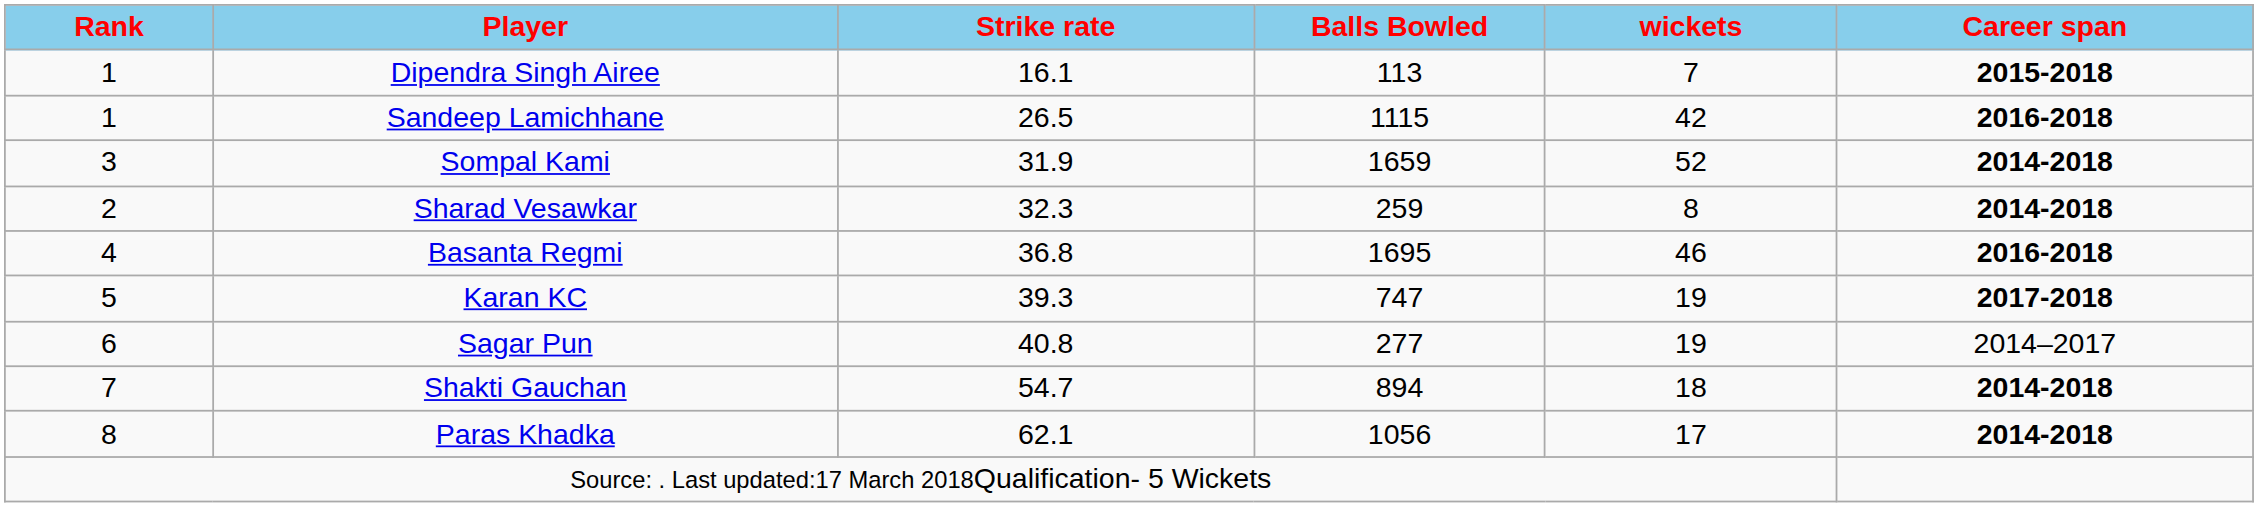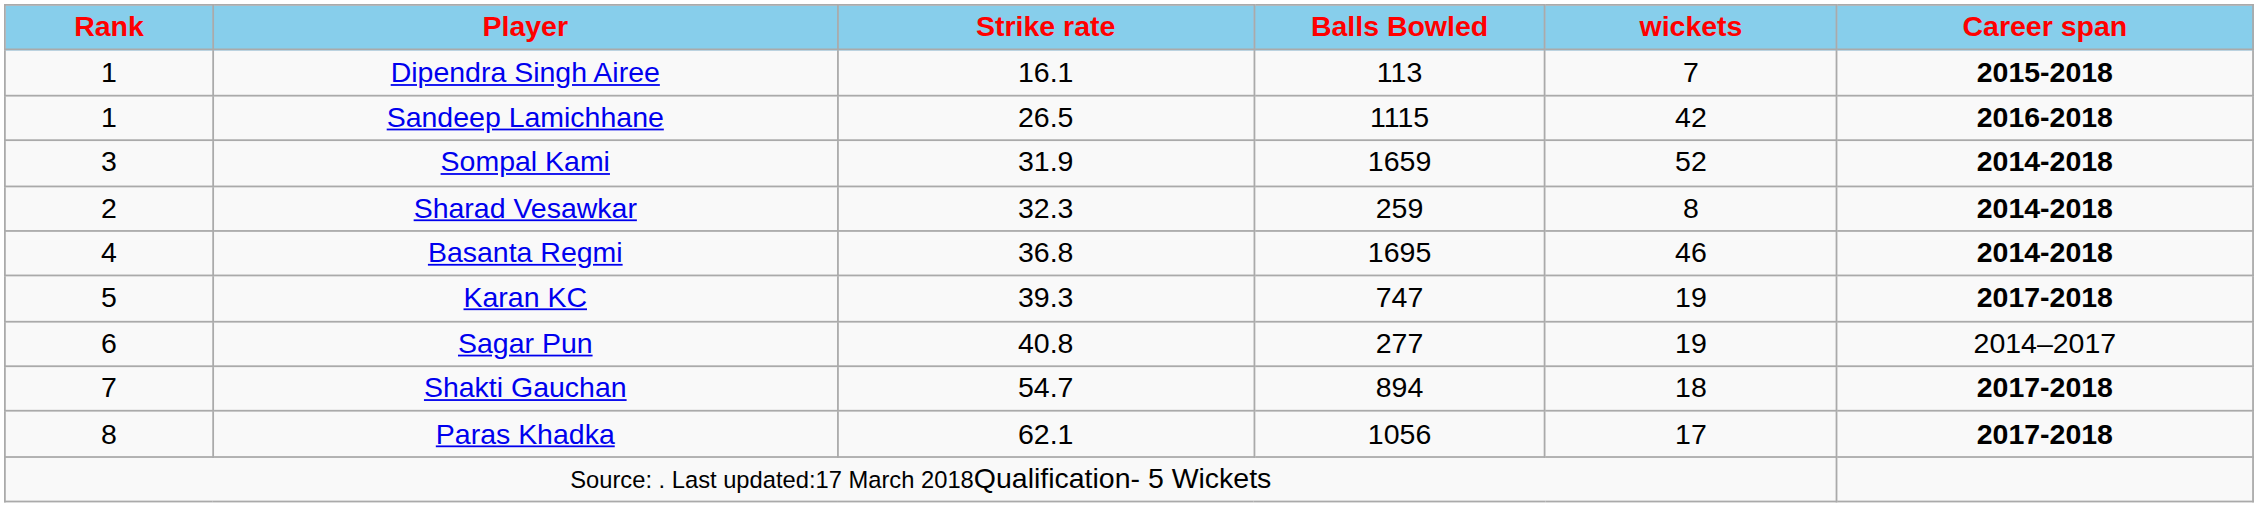 <table style="width:100%; text-align:center;" class="wikitable">
 <tr style="background:#9cf;">
 <th style="background:SkyBlue; color:Red; width:5%;" scope="col">Rank</th>
 <th style="background:SkyBlue; color:Red; width:15%;" scope="col">Player</th>
 <th style="background:SkyBlue; color:Red; width:10%;" scope="col">Strike rate</th>
 <th style="background:SkyBlue; color:Red; width:7%;" scope="col">Balls Bowled</th>
 <th style="background:SkyBlue; color:Red; width:7%;" scope="col">wickets</th>
 <th style="background:SkyBlue; color:Red; width:10%;" scope="col">Career span</th>
 </tr>
 <tr>
 <td>1</td>
 <td><a href='#'>Dipendra Singh Airee</a></td>
 <td>16.1</td>
 <td>113</td>
 <td>7</td>
 <td><strong>2015-2018</strong></td>
 </tr>
 <tr>
 <td>1</td>
 <td><a href='#'>Sandeep Lamichhane</a></td>
 <td>26.5</td>
 <td>1115</td>
 <td>42</td>
 <td><strong>2016-2018</strong></td>
 </tr>
 <tr>
 <td>3</td>
 <td><a href='#'>Sompal Kami</a></td>
 <td>31.9</td>
 <td>1659</td>
 <td>52</td>
 <td><strong>2014-2018</strong></td>
 </tr>
 <tr>
 <td>2</td>
 <td><a href='#'>Sharad Vesawkar</a></td>
 <td>32.3</td>
 <td>259</td>
 <td>8</td>
 <td><strong>2014-2018</strong></td>
 </tr>
 <tr>
 <td>4</td>
 <td><a href='#'>Basanta Regmi</a></td>
 <td>36.8</td>
 <td>1695</td>
 <td>46</td>
-<td><strong>2016-2018</strong></td>
+<td><strong>2014-2018</strong></td>
 </tr>
 <tr>
 <td>5</td>
 <td><a href='#'>Karan KC</a></td>
 <td>39.3</td>
 <td>747</td>
 <td>19</td>
 <td><strong>2017-2018</strong></td>
 </tr>
 <tr>
 <td>6</td>
 <td><a href='#'>Sagar Pun</a></td>
 <td>40.8</td>
 <td>277</td>
 <td>19</td>
 <td>2014–2017</td>
 </tr>
 <tr>
 <td>7</td>
 <td><a href='#'>Shakti Gauchan</a></td>
 <td>54.7</td>
 <td>894</td>
 <td>18</td>
-<td><strong>2014-2018</strong></td>
+<td><strong>2017-2018</strong></td>
 </tr>
 <tr>
 <td>8</td>
 <td><a href='#'>Paras Khadka</a></td>
 <td>62.1</td>
 <td>1056</td>
 <td>17</td>
-<td><strong>2014-2018</strong></td>
+<td><strong>2017-2018</strong></td>
 </tr>
 <tr>
 <td colspan="5"><small>Source: . Last updated:17 March 2018</small>Qualification- 5 Wickets</td>
 </tr>
 </table>
